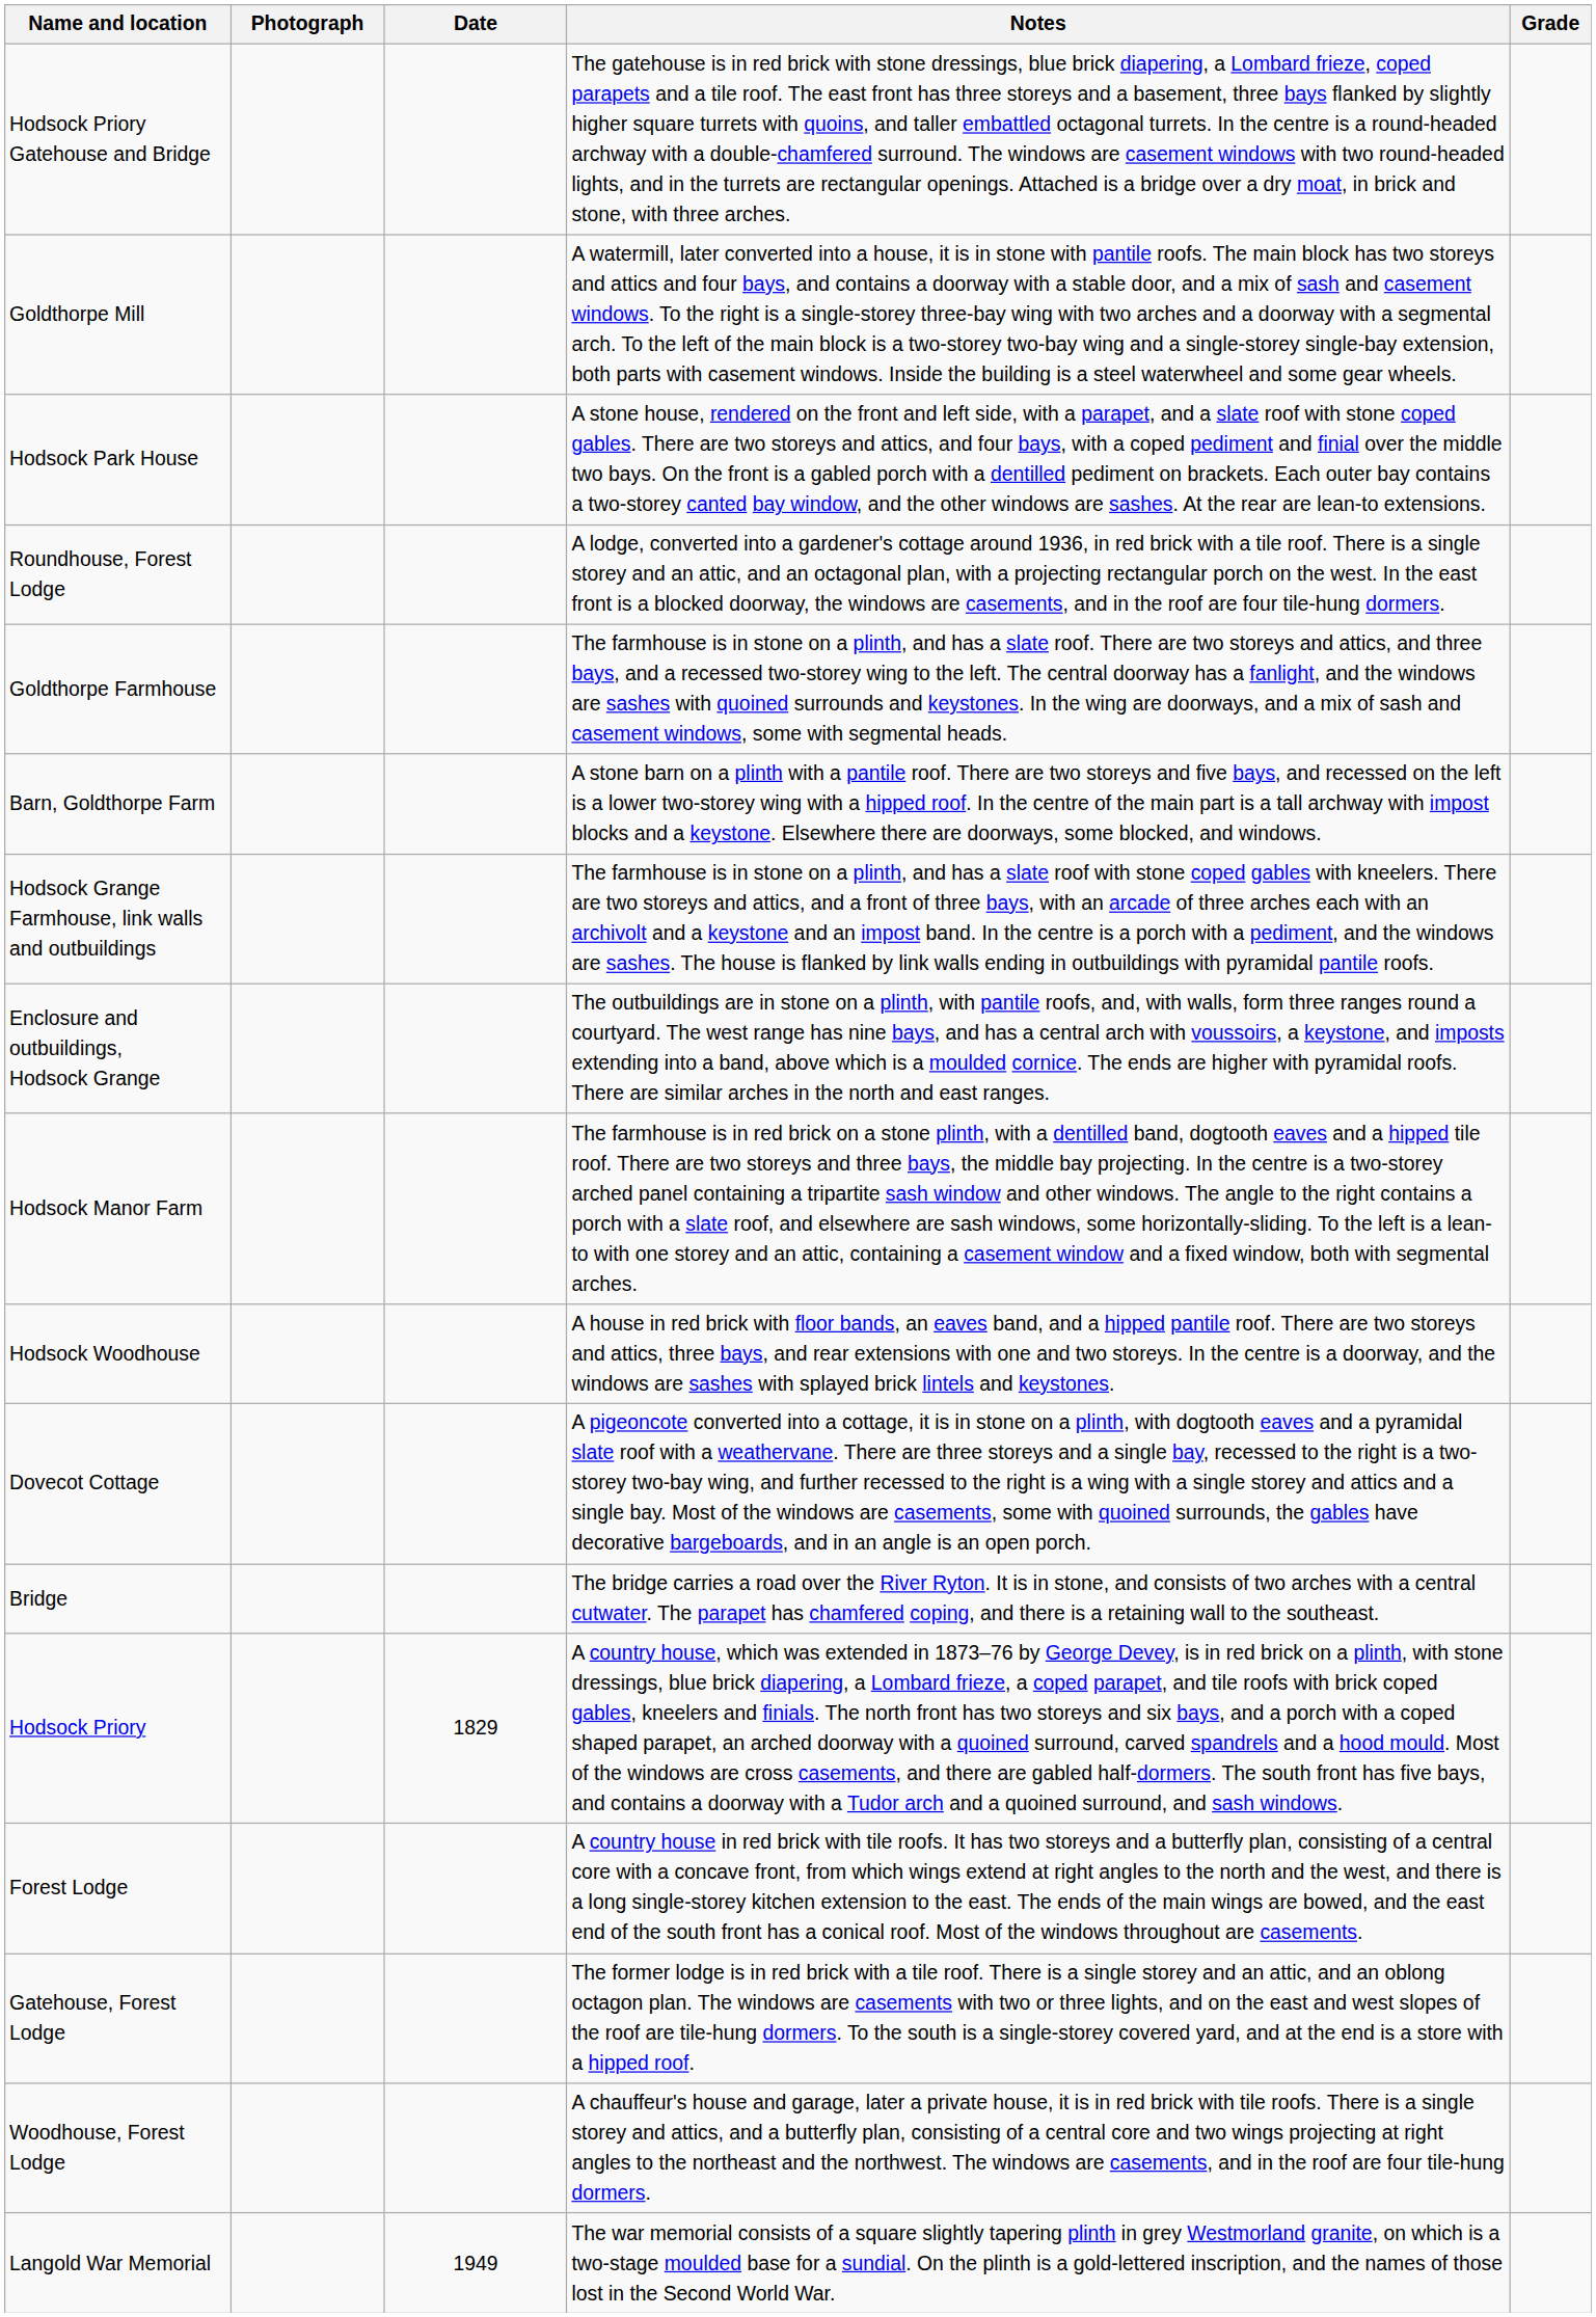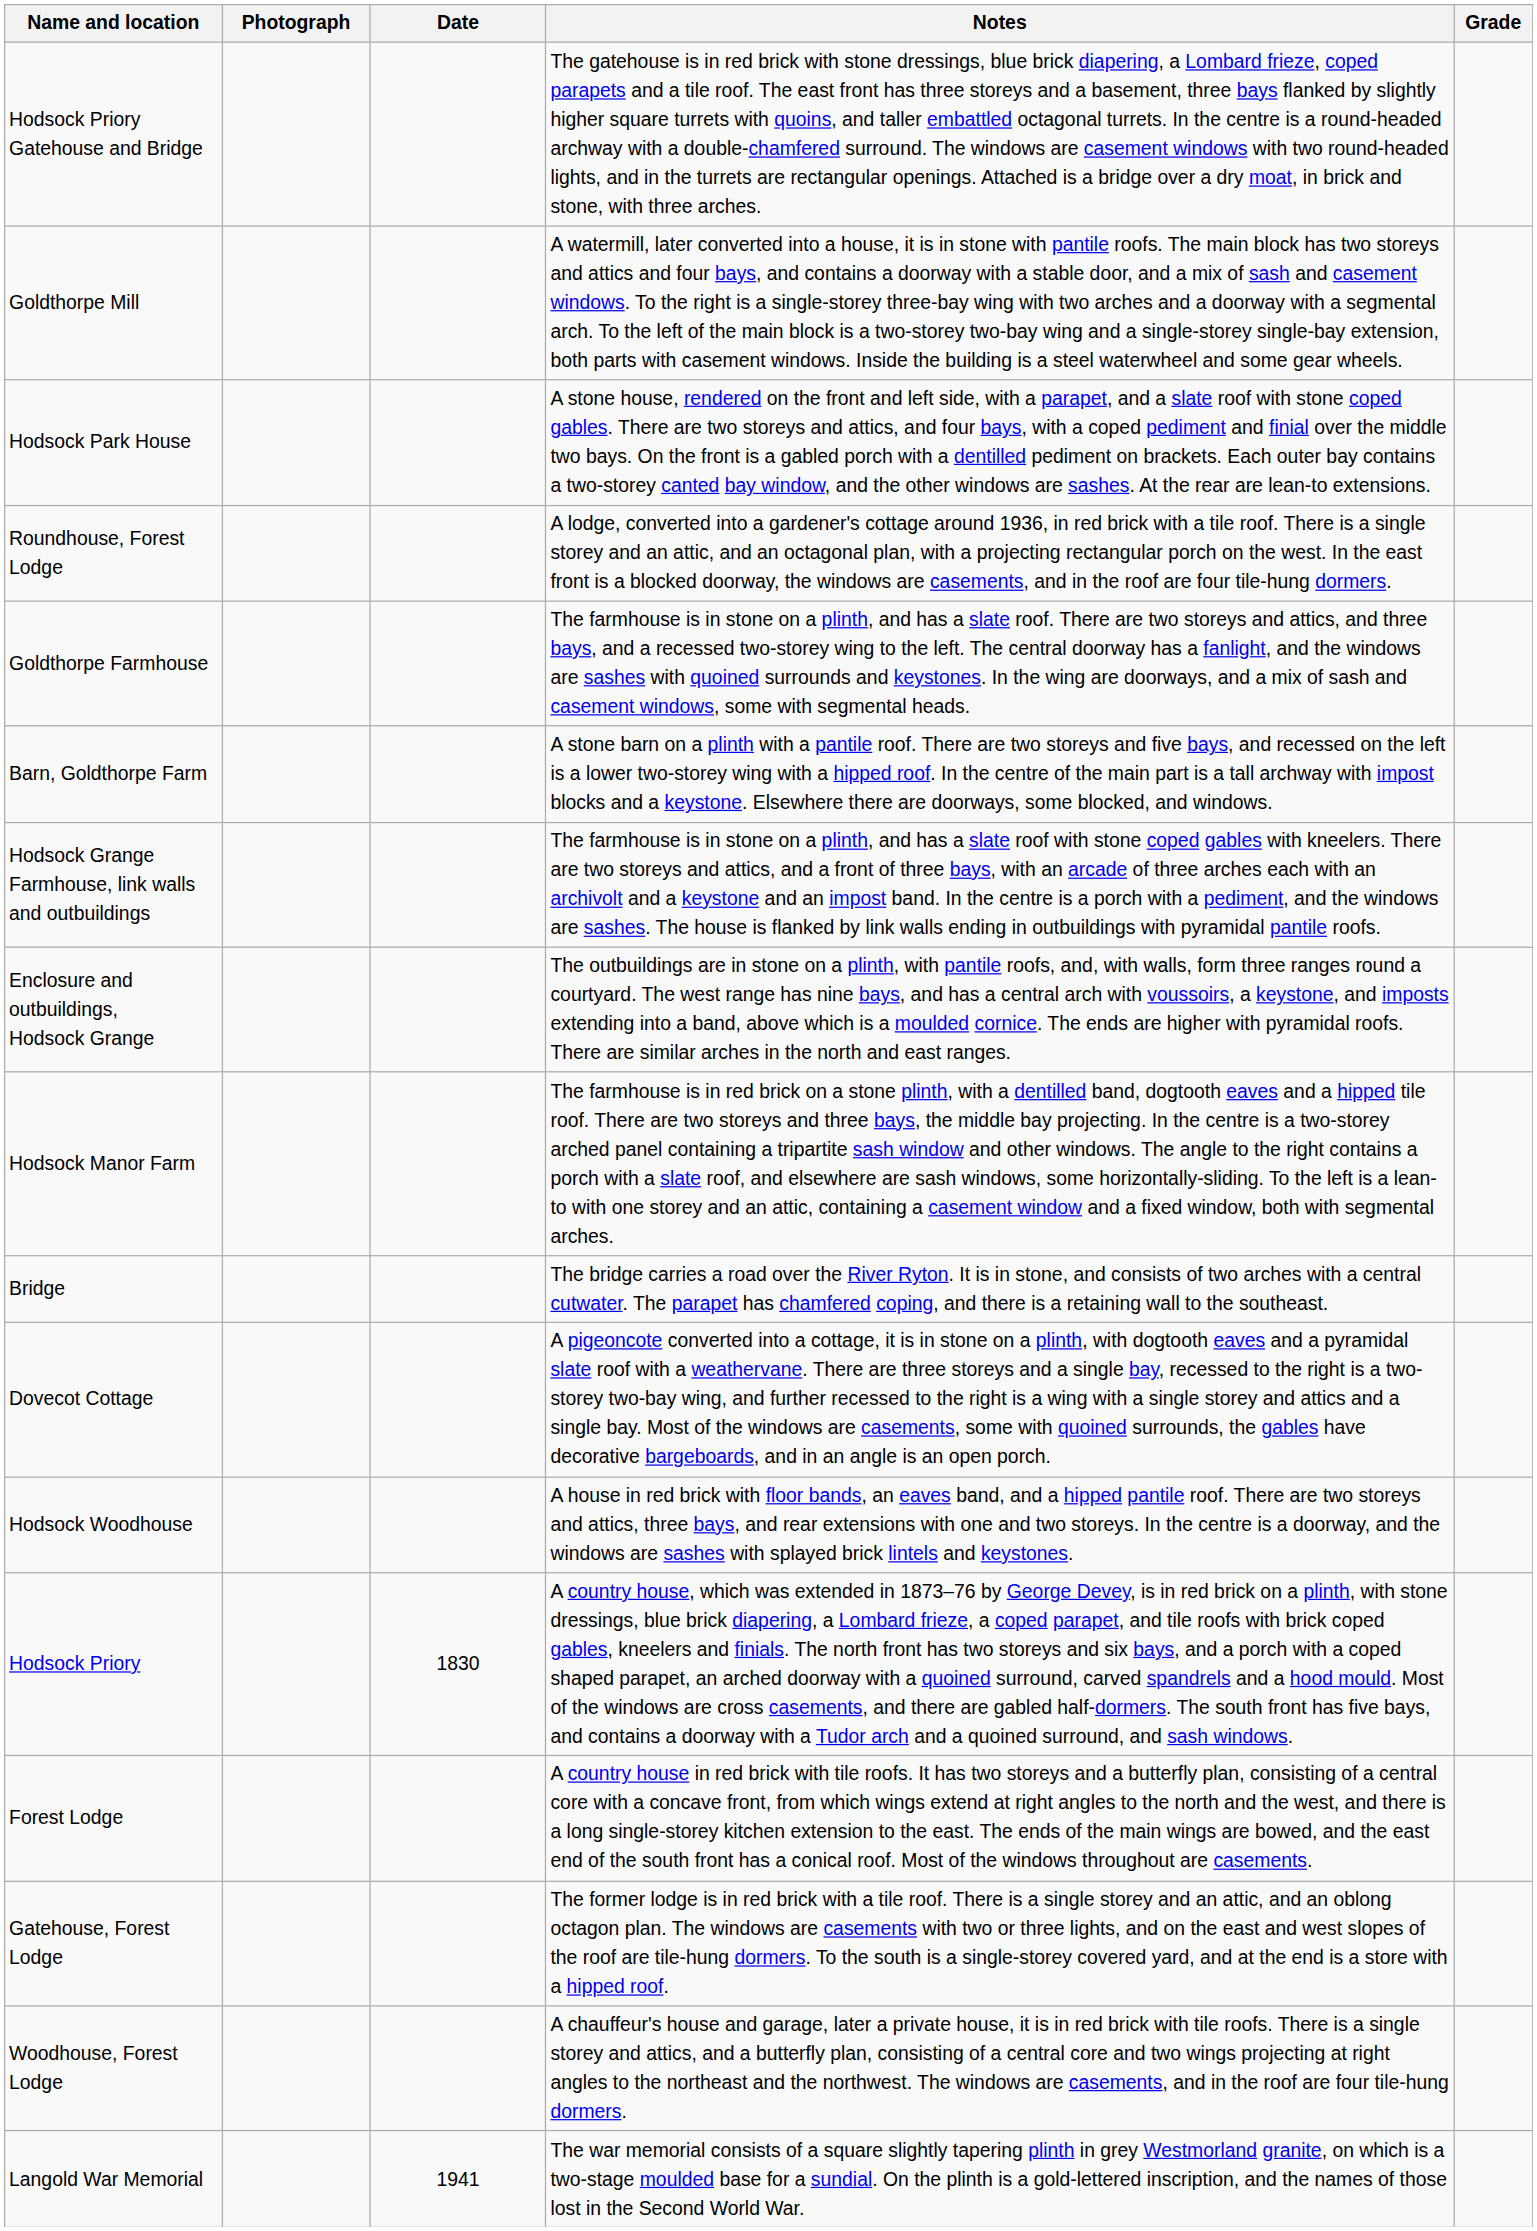 <table class="wikitable sortable plainrowheaders" style="width:100%; border:0px; text-align:left; line-height:150%">
 <tr>
 <th scope="col"  style="width:150px">Name and location</th>
 <th scope="col"  style="width:100px" class="unsortable">Photograph</th>
 <th scope="col"  style="width:120px">Date</th>
 <th scope="col"  style="width:650px" class="unsortable">Notes</th>
 <th scope="col"  style="width:50px">Grade</th>
 </tr>
 <tr>
 <td>Hodsock Priory Gatehouse and Bridge<br><small></small></td>
 <td></td>
 <td align="center"></td>
 <td>The gatehouse is in red brick with stone dressings, blue brick <a href='#'>diapering</a>, a <a href='#'>Lombard frieze</a>, <a href='#'>coped</a> <a href='#'>parapets</a> and a tile roof.  The east front has three storeys and a basement, three <a href='#'>bays</a> flanked by slightly higher square turrets with <a href='#'>quoins</a>, and taller <a href='#'>embattled</a> octagonal turrets.  In the centre is a round-headed archway with a double-<a href='#'>chamfered</a> surround.  The windows are <a href='#'>casement windows</a> with two round-headed lights, and in the turrets are rectangular openings.  Attached is a bridge over a dry <a href='#'>moat</a>, in brick and stone, with three arches.</td>
 <td align="center" ></td>
 </tr>
 <tr>
 <td>Goldthorpe Mill<br><small></small></td>
 <td></td>
 <td align="center"></td>
 <td>A watermill, later converted into a house, it is in stone with <a href='#'>pantile</a> roofs.  The main block has two storeys and attics and four <a href='#'>bays</a>, and contains a doorway with a stable door, and a mix of <a href='#'>sash</a> and <a href='#'>casement windows</a>.  To the right is a single-storey three-bay wing with two arches and a doorway with a segmental arch.  To the left of the main block is a two-storey two-bay wing and a single-storey single-bay extension, both parts with casement windows.  Inside the building is a steel waterwheel and some gear wheels.</td>
 <td align="center" ></td>
 </tr>
 <tr>
 <td>Hodsock Park House<br><small></small></td>
 <td></td>
 <td align="center"></td>
 <td>A stone house, <a href='#'>rendered</a> on the front and left side, with a <a href='#'>parapet</a>, and a <a href='#'>slate</a> roof with stone <a href='#'>coped</a> <a href='#'>gables</a>.  There are two storeys and attics, and four <a href='#'>bays</a>, with a coped <a href='#'>pediment</a> and <a href='#'>finial</a> over the middle two bays.  On the front is a gabled porch with a <a href='#'>dentilled</a> pediment on brackets.  Each outer bay contains a two-storey <a href='#'>canted</a> <a href='#'>bay window</a>, and the other windows are <a href='#'>sashes</a>.  At the rear are lean-to extensions.</td>
 <td align="center" ></td>
 </tr>
 <tr>
 <td>Roundhouse, Forest Lodge<br><small></small></td>
 <td></td>
 <td align="center"></td>
 <td>A lodge, converted into a gardener's cottage around 1936, in red brick with a tile roof.  There is a single storey and an attic, and an octagonal plan, with a projecting rectangular porch on the west.  In the east front is a blocked doorway, the windows are <a href='#'>casements</a>, and in the roof are four tile-hung <a href='#'>dormers</a>.</td>
 <td align="center" ></td>
 </tr>
 <tr>
 <td>Goldthorpe Farmhouse<br><small></small></td>
 <td></td>
 <td align="center"></td>
 <td>The farmhouse is in stone on a <a href='#'>plinth</a>, and has a <a href='#'>slate</a> roof.  There are two storeys and attics, and three <a href='#'>bays</a>, and a recessed two-storey wing to the left.  The central doorway has a <a href='#'>fanlight</a>, and the windows are <a href='#'>sashes</a> with <a href='#'>quoined</a> surrounds and <a href='#'>keystones</a>.  In the wing are doorways, and a mix of sash and <a href='#'>casement windows</a>, some with segmental heads.</td>
 <td align="center" ></td>
 </tr>
 <tr>
 <td>Barn, Goldthorpe Farm<br><small></small></td>
 <td></td>
 <td align="center"></td>
 <td>A stone barn on a <a href='#'>plinth</a> with a <a href='#'>pantile</a> roof.  There are two storeys and five <a href='#'>bays</a>, and recessed on the left is a lower two-storey wing with a <a href='#'>hipped roof</a>.  In the centre of the main part is a tall archway with <a href='#'>impost</a> blocks and a <a href='#'>keystone</a>.  Elsewhere there are doorways, some blocked, and windows.</td>
 <td align="center" ></td>
 </tr>
 <tr>
 <td>Hodsock Grange Farmhouse, link walls and outbuildings<br><small></small></td>
 <td></td>
 <td align="center"></td>
 <td>The farmhouse is in stone on a <a href='#'>plinth</a>, and has a <a href='#'>slate</a> roof with stone <a href='#'>coped</a> <a href='#'>gables</a> with kneelers.  There are two storeys and attics, and a front of three <a href='#'>bays</a>, with an <a href='#'>arcade</a> of three arches each with an <a href='#'>archivolt</a> and a <a href='#'>keystone</a> and an <a href='#'>impost</a> band.  In the centre is a porch with a <a href='#'>pediment</a>, and the windows are <a href='#'>sashes</a>.  The house is flanked by link walls ending in outbuildings with pyramidal <a href='#'>pantile</a> roofs.</td>
 <td align="center" ></td>
 </tr>
 <tr>
 <td>Enclosure and outbuildings,<br>Hodsock Grange<br><small></small></td>
 <td></td>
 <td align="center"></td>
 <td>The outbuildings are in stone on a <a href='#'>plinth</a>, with <a href='#'>pantile</a> roofs, and, with walls, form three ranges round a courtyard.  The west range has nine <a href='#'>bays</a>, and has a central arch with <a href='#'>voussoirs</a>, a <a href='#'>keystone</a>, and <a href='#'>imposts</a> extending into a band, above which is a <a href='#'>moulded</a> <a href='#'>cornice</a>.  The ends are higher with pyramidal roofs.  There are similar arches in the north and east ranges.</td>
 <td align="center" ></td>
 </tr>
 <tr>
 <td>Hodsock Manor Farm<br><small></small></td>
 <td></td>
 <td align="center"></td>
 <td>The farmhouse is in red brick on a stone <a href='#'>plinth</a>, with a <a href='#'>dentilled</a> band, dogtooth <a href='#'>eaves</a> and a <a href='#'>hipped</a> tile roof.  There are two storeys and three <a href='#'>bays</a>, the middle bay projecting.  In the centre is a two-storey arched panel containing a tripartite <a href='#'>sash window</a> and other windows.  The angle to the right contains a porch with a <a href='#'>slate</a> roof, and elsewhere are sash windows, some horizontally-sliding.  To the left is a lean-to with one storey and an attic, containing a <a href='#'>casement window</a> and a fixed window, both with segmental arches.</td>
 <td align="center" ></td>
 </tr>
 <tr>
-<td>Hodsock Woodhouse<br><small></small></td>
+<td>Bridge<br><small></small></td>
 <td></td>
 <td align="center"></td>
-<td>A house in red brick with <a href='#'>floor bands</a>, an <a href='#'>eaves</a> band, and a <a href='#'>hipped</a> <a href='#'>pantile</a> roof.  There are two storeys and attics, three <a href='#'>bays</a>, and rear extensions with one and two storeys.  In the centre is a doorway, and the windows are <a href='#'>sashes</a> with splayed brick <a href='#'>lintels</a> and <a href='#'>keystones</a>.</td>
+<td>The bridge carries a road over the <a href='#'>River Ryton</a>.  It is in stone, and consists of two arches with a central <a href='#'>cutwater</a>. The <a href='#'>parapet</a> has <a href='#'>chamfered</a> <a href='#'>coping</a>, and there is a retaining wall to the southeast.</td>
 <td align="center" ></td>
 </tr>
 <tr>
 <td>Dovecot Cottage<br><small></small></td>
 <td></td>
 <td align="center"></td>
 <td>A <a href='#'>pigeoncote</a> converted into a cottage, it is in stone on a <a href='#'>plinth</a>, with dogtooth <a href='#'>eaves</a> and a pyramidal <a href='#'>slate</a> roof with a <a href='#'>weathervane</a>.  There are three storeys and a single <a href='#'>bay</a>, recessed to the right is a two-storey two-bay wing, and further recessed to the right is a wing with a single storey and attics and a single bay.  Most of the windows are <a href='#'>casements</a>, some with <a href='#'>quoined</a> surrounds, the <a href='#'>gables</a> have decorative <a href='#'>bargeboards</a>, and in an angle is an open porch.</td>
 <td align="center" ></td>
 </tr>
 <tr>
-<td>Bridge<br><small></small></td>
+<td>Hodsock Woodhouse<br><small></small></td>
 <td></td>
 <td align="center"></td>
-<td>The bridge carries a road over the <a href='#'>River Ryton</a>.  It is in stone, and consists of two arches with a central <a href='#'>cutwater</a>. The <a href='#'>parapet</a> has <a href='#'>chamfered</a> <a href='#'>coping</a>, and there is a retaining wall to the southeast.</td>
+<td>A house in red brick with <a href='#'>floor bands</a>, an <a href='#'>eaves</a> band, and a <a href='#'>hipped</a> <a href='#'>pantile</a> roof.  There are two storeys and attics, three <a href='#'>bays</a>, and rear extensions with one and two storeys.  In the centre is a doorway, and the windows are <a href='#'>sashes</a> with splayed brick <a href='#'>lintels</a> and <a href='#'>keystones</a>.</td>
 <td align="center" ></td>
 </tr>
 <tr>
 <td><a href='#'>Hodsock Priory</a><br><small></small></td>
 <td></td>
-<td align="center">1829</td>
+<td align="center">1830</td>
 <td>A <a href='#'>country house</a>, which was extended in 1873–76 by <a href='#'>George Devey</a>, is in red brick on a <a href='#'>plinth</a>, with stone dressings, blue brick <a href='#'>diapering</a>, a <a href='#'>Lombard frieze</a>, a <a href='#'>coped</a> <a href='#'>parapet</a>, and tile roofs with brick coped <a href='#'>gables</a>, kneelers and <a href='#'>finials</a>.  The north front has two storeys and six <a href='#'>bays</a>, and a porch with a coped shaped parapet, an arched doorway with a <a href='#'>quoined</a> surround, carved <a href='#'>spandrels</a> and a <a href='#'>hood mould</a>.  Most of the windows are cross <a href='#'>casements</a>, and there are gabled half-<a href='#'>dormers</a>.  The south front has five bays, and contains a doorway with a <a href='#'>Tudor arch</a> and a quoined surround, and <a href='#'>sash windows</a>.</td>
 <td align="center" ></td>
 </tr>
 <tr>
 <td>Forest Lodge<br><small></small></td>
 <td></td>
 <td align="center"></td>
 <td>A <a href='#'>country house</a> in red brick with tile roofs.  It has two storeys and a butterfly plan, consisting of a central core with a concave front, from which wings extend at right angles to the north and the west, and there is a long single-storey kitchen extension to the east.  The ends of the main wings are bowed, and the east end of the south front has a conical roof.  Most of the windows throughout are <a href='#'>casements</a>.</td>
 <td align="center" ></td>
 </tr>
 <tr>
 <td>Gatehouse, Forest Lodge<br><small></small></td>
 <td></td>
 <td align="center"></td>
 <td>The former lodge is in red brick with a tile roof.  There is a single storey and an attic, and an oblong octagon plan.  The windows are <a href='#'>casements</a> with two or three lights, and on the east and west slopes of the roof are tile-hung <a href='#'>dormers</a>.  To the south is a single-storey covered yard, and at the end is a store with a <a href='#'>hipped roof</a>.</td>
 <td align="center" ></td>
 </tr>
 <tr>
 <td>Woodhouse, Forest Lodge<br><small></small></td>
 <td></td>
 <td align="center"></td>
 <td>A chauffeur's house and garage, later a private house, it is in red brick with tile roofs.  There is a single storey and attics, and a butterfly plan, consisting of a central core and two wings projecting at right angles to the northeast and the northwest.  The windows are <a href='#'>casements</a>, and in the roof are four tile-hung <a href='#'>dormers</a>.</td>
 <td align="center" ></td>
 </tr>
 <tr>
 <td>Langold War Memorial<br><small></small></td>
 <td></td>
-<td align="center">1949</td>
+<td align="center">1941</td>
 <td>The war memorial consists of a square slightly tapering <a href='#'>plinth</a> in grey <a href='#'>Westmorland</a> <a href='#'>granite</a>, on which is a two-stage <a href='#'>moulded</a> base for a <a href='#'>sundial</a>.  On the plinth is a gold-lettered inscription, and the names of those lost in the Second World War.</td>
 <td align="center" ></td>
 </tr>
 <tr>
 </tr>
 </table>
